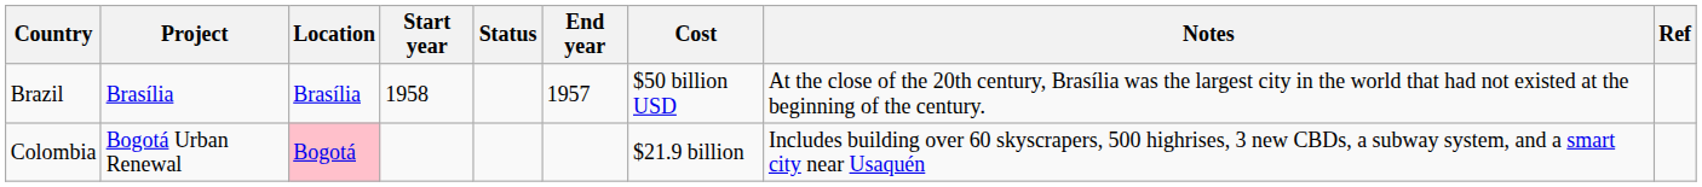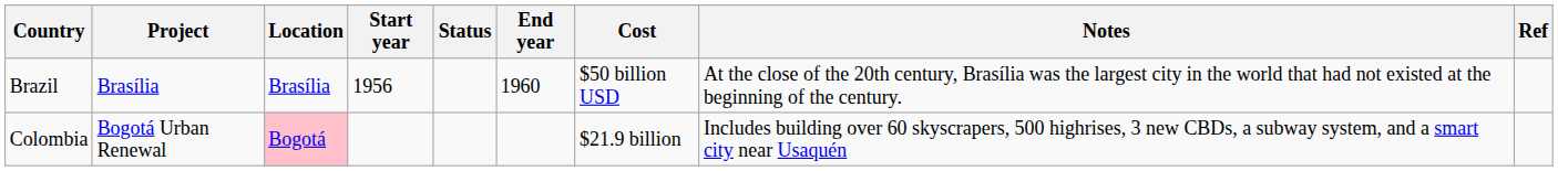 <table class="wikitable sortable">
 <tr>
 <th>Country</th>
 <th>Project</th>
 <th>Location</th>
 <th>Start year</th>
 <th>Status</th>
 <th>End year</th>
 <th>Cost</th>
 <th class="unsortable">Notes</th>
 <th class="unsortable">Ref</th>
 </tr>
 <tr>
 <td>Brazil</td>
 <td><a href='#'>Brasília</a></td>
 <td><a href='#'>Brasília</a></td>
-<td>1958</td>
+<td>1956</td>
 <td></td>
-<td>1957</td>
+<td>1960</td>
 <td>$50 billion <a href='#'>USD</a></td>
 <td>At the close of the 20th century, Brasília was the largest city in the world that had not existed at the beginning of the century.</td>
 <td></td>
 </tr>
 <tr>
 <td>Colombia</td>
 <td><a href='#'>Bogotá</a> Urban Renewal</td>
 <td style="background: pink;"><a href='#'>Bogotá</a></td>
 <td></td>
 <td></td>
 <td></td>
 <td>$21.9 billion</td>
 <td>Includes building over 60 skyscrapers, 500 highrises, 3 new CBDs, a subway system, and a <a href='#'>smart city</a> near <a href='#'>Usaquén</a></td>
 <td></td>
 </tr>
 </table>
